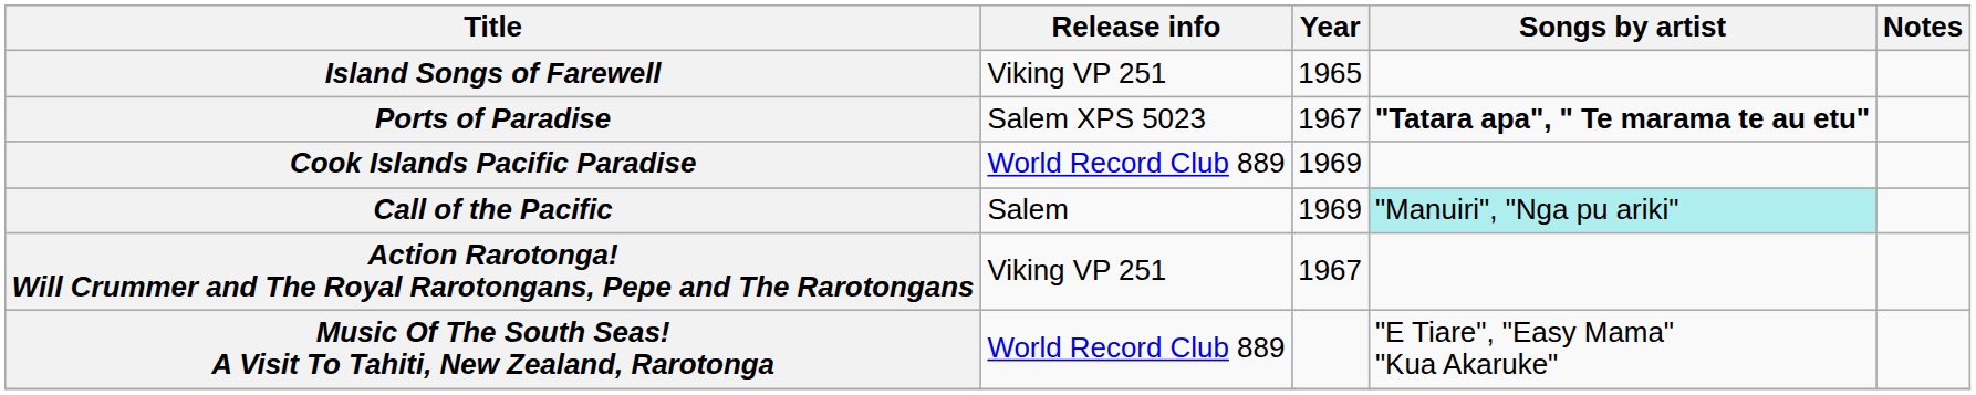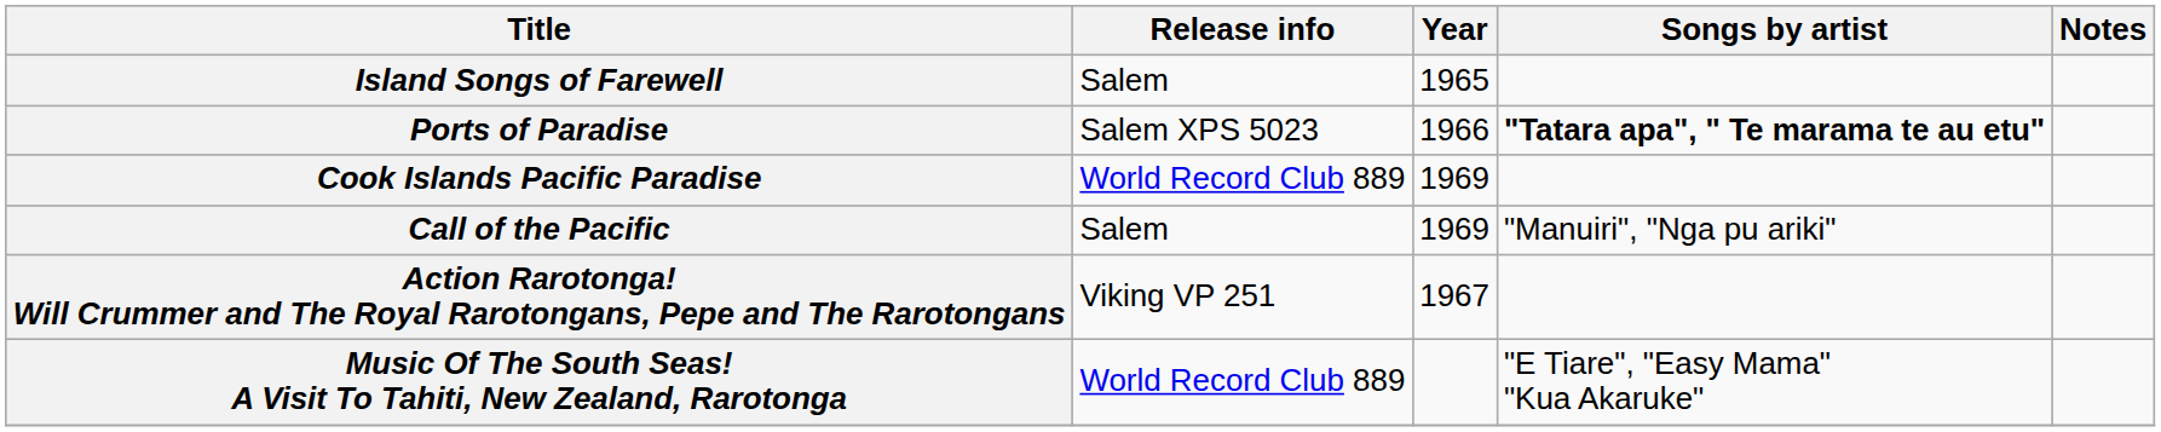 <table class="wikitable plainrowheaders sortable">
 <tr>
 <th scope="col">Title</th>
 <th scope="col">Release info</th>
 <th scope="col">Year</th>
 <th scope="col">Songs by artist</th>
 <th scope="col" class="unsortable">Notes</th>
 </tr>
 <tr>
 <th scope="row"><em>Island Songs of Farewell</em></th>
-<td>Viking VP 251</td>
+<td>Salem</td>
 <td>1965</td>
 <td></td>
 <td></td>
 </tr>
 <tr>
 <th scope="row"><em>Ports of Paradise</em></th>
 <td>Salem XPS 5023</td>
-<td>1967</td>
+<td>1966</td>
 <td><strong>"Tatara apa", " Te marama te au etu"</strong></td>
 <td></td>
 </tr>
 <tr>
 <th scope="row"><em>Cook Islands Pacific Paradise</em></th>
 <td><a href='#'>World Record Club</a>  889</td>
 <td>1969</td>
 <td></td>
 <td></td>
 </tr>
 <tr>
 <th scope="row"><em>Call of the Pacific</em></th>
 <td>Salem</td>
 <td>1969</td>
-<td style="background: paleturquoise;">"Manuiri", "Nga pu ariki"</td>
+<td>"Manuiri", "Nga pu ariki"</td>
 <td></td>
 </tr>
 <tr>
 <th scope="row"><em>Action Rarotonga!<br>Will Crummer and The Royal Rarotongans, Pepe and The Rarotongans</em></th>
 <td>Viking VP 251</td>
 <td>1967</td>
 <td></td>
 <td></td>
 </tr>
 <tr>
 <th scope="row"><em>Music Of The South Seas!<br>A Visit To Tahiti, New Zealand, Rarotonga</em></th>
 <td><a href='#'>World Record Club</a>  889</td>
 <td></td>
 <td>"E Tiare", "Easy Mama"<br>"Kua Akaruke"</td>
 <td></td>
 </tr>
 <tr>
 </tr>
 </table>
